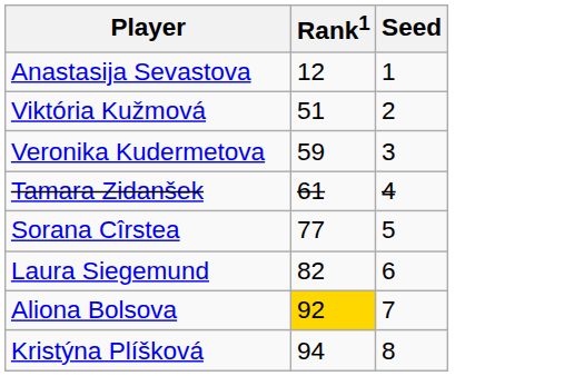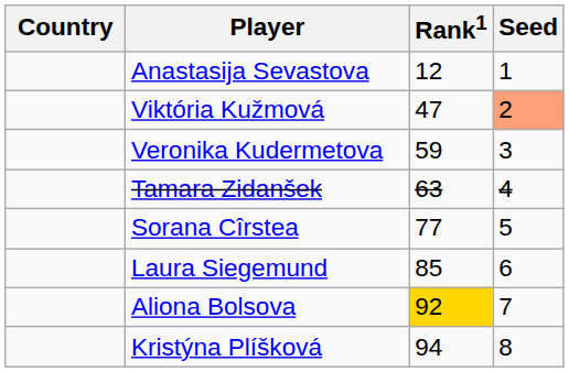 <table class="sortable wikitable">
 <tr>
+<th width="70">Country</th>
 <th width="175">Player</th>
 <th>Rank<sup>1</sup></th>
 <th>Seed</th>
 </tr>
 <tr>
+<td></td>
 <td><a href='#'>Anastasija Sevastova</a></td>
 <td>12</td>
 <td>1</td>
 </tr>
 <tr>
+<td></td>
 <td><a href='#'>Viktória Kužmová</a></td>
-<td>51</td>
-<td>2</td>
+<td>47</td>
+<td style="background: lightsalmon;">2</td>
 </tr>
 <tr>
+<td></td>
 <td><a href='#'>Veronika Kudermetova</a></td>
 <td>59</td>
 <td>3</td>
 </tr>
 <tr>
+<td><s></s></td>
 <td><s><a href='#'>Tamara Zidanšek</a></s></td>
-<td><s>61</s></td>
+<td><s>63</s></td>
 <td><s>4</s></td>
 </tr>
 <tr>
+<td></td>
 <td><a href='#'>Sorana Cîrstea</a></td>
 <td>77</td>
 <td>5</td>
 </tr>
 <tr>
+<td></td>
 <td><a href='#'>Laura Siegemund</a></td>
-<td>82</td>
+<td>85</td>
 <td>6</td>
 </tr>
 <tr>
+<td></td>
 <td><a href='#'>Aliona Bolsova</a></td>
 <td style="background: gold;">92</td>
 <td>7</td>
 </tr>
 <tr>
+<td></td>
 <td><a href='#'>Kristýna Plíšková</a></td>
 <td>94</td>
 <td>8</td>
 </tr>
 </table>
